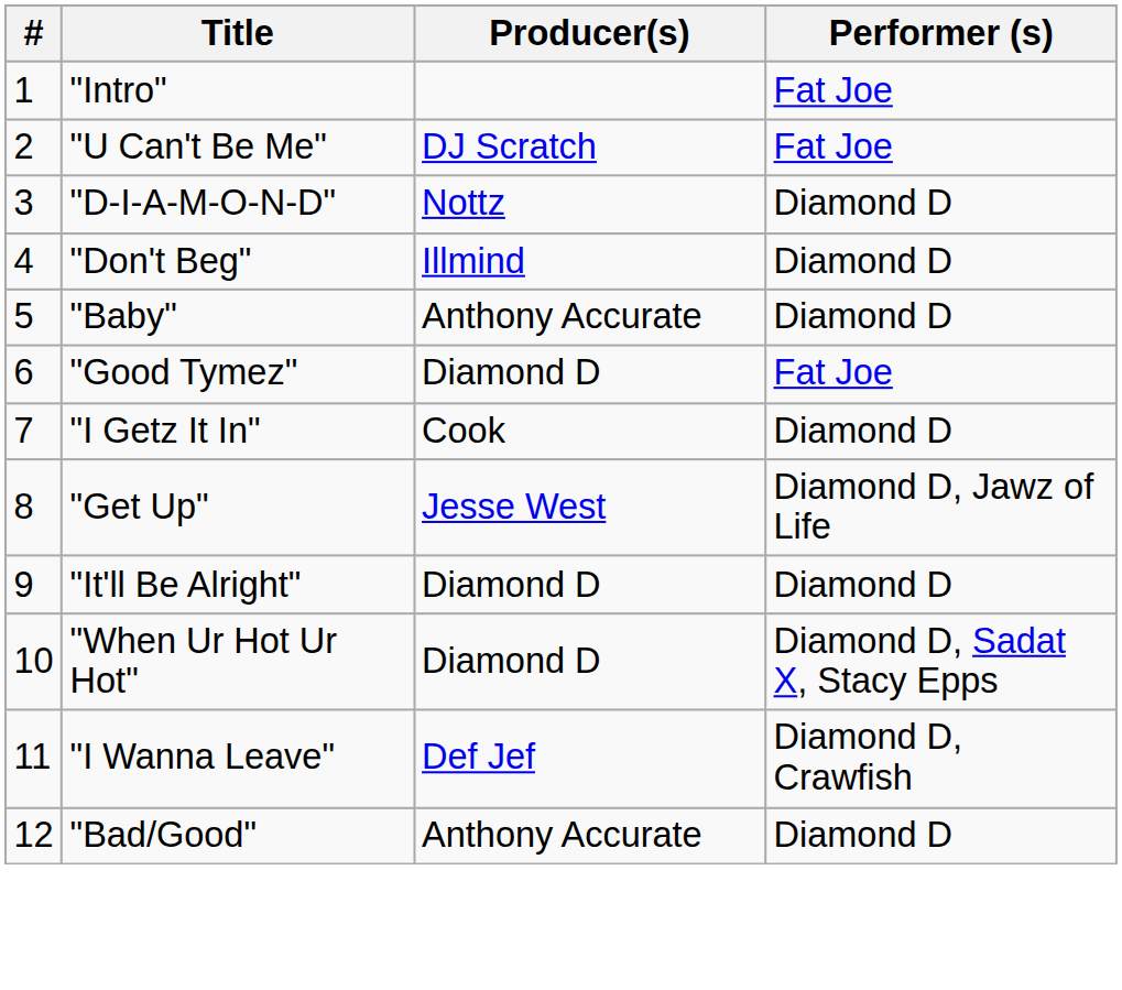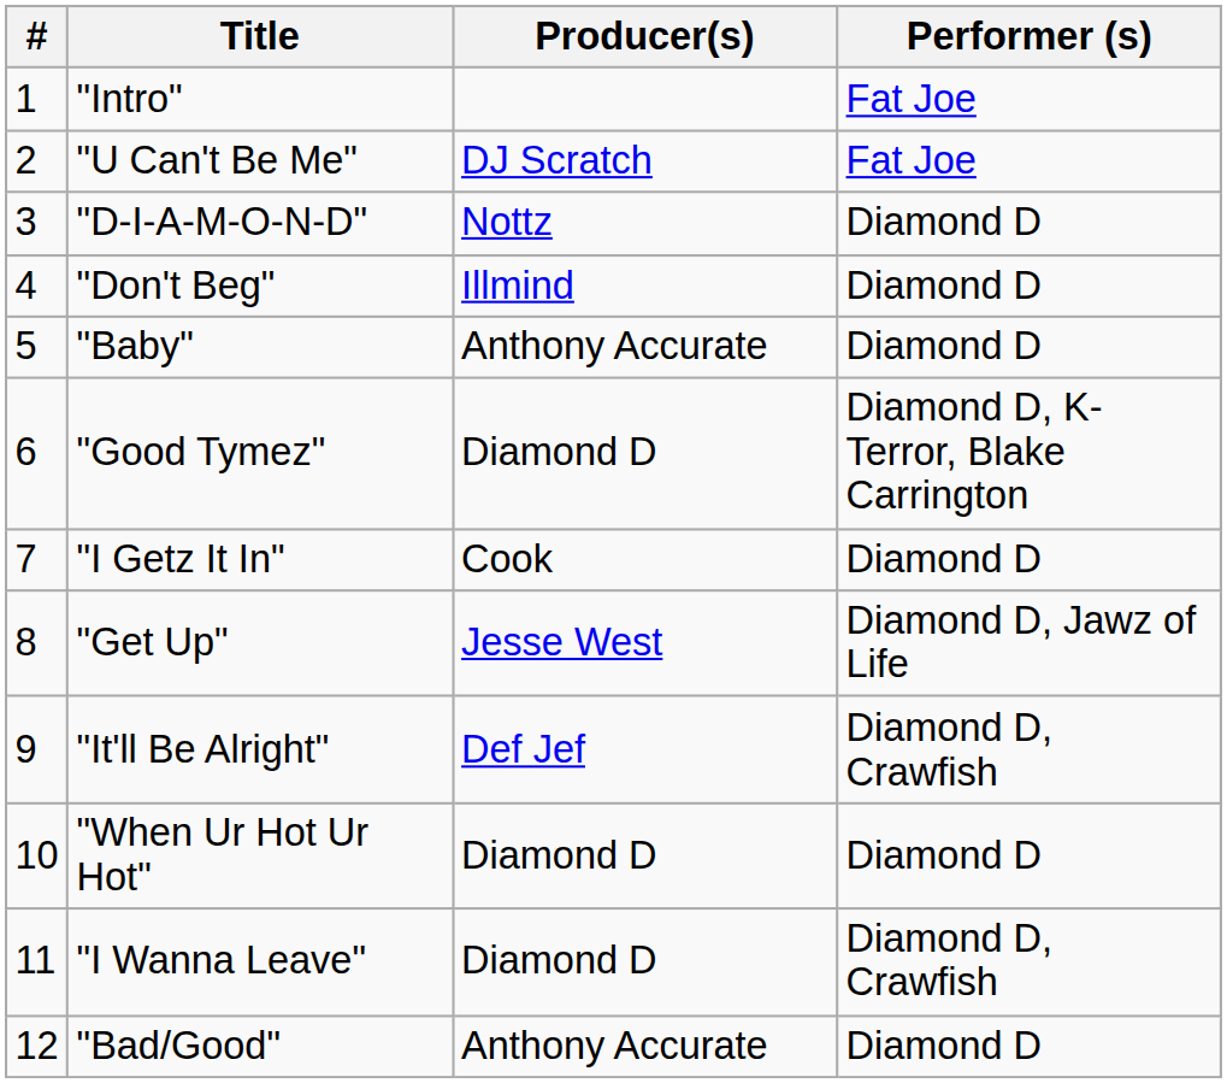 <table class="wikitable">
 <tr>
 <th align="center">#</th>
 <th align="center" width="150">Title</th>
 <th align="center" width="150">Producer(s)</th>
 <th align="center" width="150">Performer (s)</th>
 </tr>
 <tr>
 <td>1</td>
 <td>"Intro"</td>
 <td></td>
 <td><a href='#'>Fat Joe</a></td>
 </tr>
 <tr>
 <td>2</td>
 <td>"U Can't Be Me"</td>
 <td><a href='#'>DJ Scratch</a></td>
 <td><a href='#'>Fat Joe</a></td>
 </tr>
 <tr>
 <td>3</td>
 <td>"D-I-A-M-O-N-D"</td>
 <td><a href='#'>Nottz</a></td>
 <td>Diamond D</td>
 </tr>
 <tr>
 <td>4</td>
 <td>"Don't Beg"</td>
 <td><a href='#'>Illmind</a></td>
 <td>Diamond D</td>
 </tr>
 <tr>
 <td>5</td>
 <td>"Baby"</td>
 <td>Anthony Accurate</td>
 <td>Diamond D</td>
 </tr>
 <tr>
 <td>6</td>
 <td>"Good Tymez"</td>
 <td>Diamond D</td>
-<td><a href='#'>Fat Joe</a></td>
+<td>Diamond D, K-Terror, Blake Carrington</td>
 </tr>
 <tr>
 <td>7</td>
 <td>"I Getz It In"</td>
 <td>Cook</td>
 <td>Diamond D</td>
 </tr>
 <tr>
 <td>8</td>
 <td>"Get Up"</td>
 <td><a href='#'>Jesse West</a></td>
 <td>Diamond D, Jawz of Life</td>
 </tr>
 <tr>
 <td>9</td>
 <td>"It'll Be Alright"</td>
-<td>Diamond D</td>
-<td>Diamond D</td>
+<td><a href='#'>Def Jef</a></td>
+<td>Diamond D, Crawfish</td>
 </tr>
 <tr>
 <td>10</td>
 <td>"When Ur Hot Ur Hot"</td>
 <td>Diamond D</td>
-<td>Diamond D, <a href='#'>Sadat X</a>, Stacy Epps</td>
+<td>Diamond D</td>
 </tr>
 <tr>
 <td>11</td>
 <td>"I Wanna Leave"</td>
-<td><a href='#'>Def Jef</a></td>
+<td>Diamond D</td>
 <td>Diamond D, Crawfish</td>
 </tr>
 <tr>
 <td>12</td>
 <td>"Bad/Good"</td>
 <td>Anthony Accurate</td>
 <td>Diamond D</td>
 </tr>
 </table>
